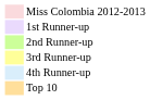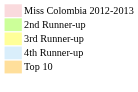 <table class="toccolours" style="float:right">
 <tr>
 <td style="background-color:#FADADD;width:25px;"></td>
 <td>Miss Colombia 2012-2013</td>
-</tr>
-<tr>
-<td style="background-color:#eadafd;"></td>
-<td>1st Runner-up</td>
 </tr>
 <tr>
 <td style="background-color:#ccff99;"></td>
 <td>2nd Runner-up</td>
 </tr>
 <tr>
 <td style="background-color:#ffff99;"></td>
 <td>3rd Runner-up</td>
 </tr>
 <tr>
 <td style="background-color:#d9eefb;"></td>
 <td>4th Runner-up</td>
 </tr>
 <tr>
 <td style="background-color:#ffdf9b;"></td>
 <td>Top 10</td>
 </tr>
 </table>
